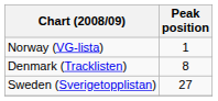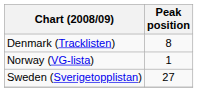 <table class="wikitable sortable">
 <tr>
 <th>Chart (2008/09)</th>
 <th>Peak<br>position</th>
 </tr>
 <tr>
+<td>Denmark (<a href='#'>Tracklisten</a>)</td>
+<td style="text-align:center;">8</td>
+</tr>
+<tr>
 <td>Norway (<a href='#'>VG-lista</a>)</td>
 <td style="text-align:center;">1</td>
-</tr>
-<tr>
-<td>Denmark (<a href='#'>Tracklisten</a>)</td>
-<td style="text-align:center;">8</td>
 </tr>
 <tr>
 <td>Sweden (<a href='#'>Sverigetopplistan</a>)</td>
 <td style="text-align:center;">27</td>
 </tr>
 <tr>
 </tr>
 </table>
